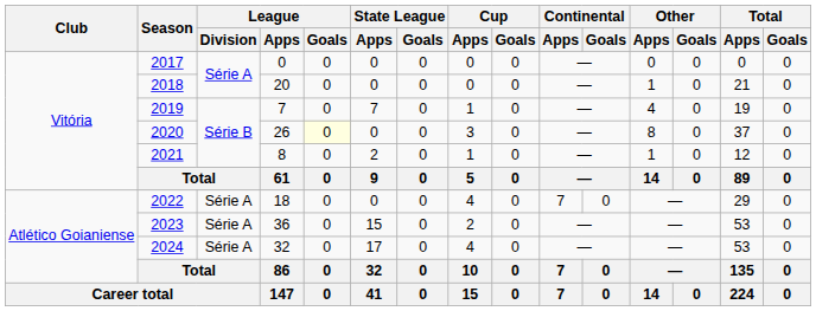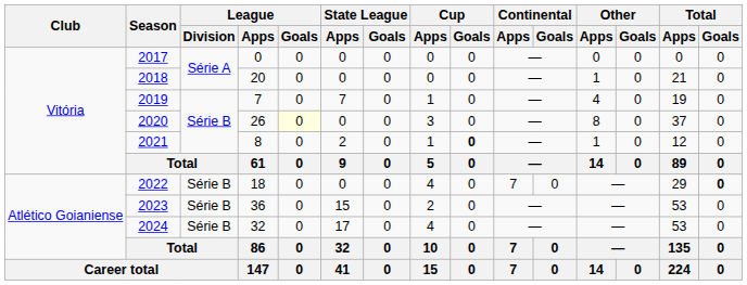 <table class="wikitable" style="text-align: center;">
 <tr>
 <th rowspan="2">Club</th>
 <th rowspan="2">Season</th>
 <th colspan="3">League</th>
 <th colspan="2">State League</th>
 <th colspan="2">Cup</th>
 <th colspan="2">Continental</th>
 <th colspan="2">Other</th>
 <th colspan="2">Total</th>
 </tr>
 <tr>
 <th>Division</th>
 <th>Apps</th>
 <th>Goals</th>
 <th>Apps</th>
 <th>Goals</th>
 <th>Apps</th>
 <th>Goals</th>
 <th>Apps</th>
 <th>Goals</th>
 <th>Apps</th>
 <th>Goals</th>
 <th>Apps</th>
 <th>Goals</th>
 </tr>
 <tr>
 <td rowspan="6" valign="center"><a href='#'>Vitória</a></td>
 <td><a href='#'>2017</a></td>
 <td rowspan="2"><a href='#'>Série A</a></td>
 <td>0</td>
 <td>0</td>
 <td>0</td>
 <td>0</td>
 <td>0</td>
 <td>0</td>
 <td colspan="2">—</td>
 <td>0</td>
 <td>0</td>
 <td>0</td>
 <td>0</td>
 </tr>
 <tr>
 <td><a href='#'>2018</a></td>
 <td>20</td>
 <td>0</td>
 <td>0</td>
 <td>0</td>
 <td>0</td>
 <td>0</td>
 <td colspan="2">—</td>
 <td>1</td>
 <td>0</td>
 <td>21</td>
 <td>0</td>
 </tr>
 <tr>
 <td><a href='#'>2019</a></td>
 <td rowspan="3"><a href='#'>Série B</a></td>
 <td>7</td>
 <td>0</td>
 <td>7</td>
 <td>0</td>
 <td>1</td>
 <td>0</td>
 <td colspan="2">—</td>
 <td>4</td>
 <td>0</td>
 <td>19</td>
 <td>0</td>
 </tr>
 <tr>
 <td><a href='#'>2020</a></td>
 <td>26</td>
 <td style="background: lightyellow;">0</td>
 <td>0</td>
 <td>0</td>
 <td>3</td>
 <td>0</td>
 <td colspan="2">—</td>
 <td>8</td>
 <td>0</td>
 <td>37</td>
 <td>0</td>
 </tr>
 <tr>
 <td><a href='#'>2021</a></td>
 <td>8</td>
 <td>0</td>
 <td>2</td>
 <td>0</td>
 <td>1</td>
-<td>0</td>
+<td><strong>0</strong></td>
 <td colspan="2">—</td>
 <td>1</td>
 <td>0</td>
 <td>12</td>
 <td>0</td>
 </tr>
 <tr>
 <th colspan="2"><strong>Total</strong></th>
 <th>61</th>
 <th>0</th>
 <th>9</th>
 <th>0</th>
 <th>5</th>
 <th>0</th>
 <th colspan="2">—</th>
 <th>14</th>
 <th>0</th>
 <th>89</th>
 <th>0</th>
 </tr>
 <tr>
 <td rowspan="4" valign="center"><a href='#'>Atlético Goianiense</a></td>
 <td><a href='#'>2022</a></td>
-<td>Série A</td>
+<td>Série B</td>
 <td>18</td>
 <td>0</td>
 <td>0</td>
 <td>0</td>
 <td>4</td>
 <td>0</td>
 <td>7</td>
 <td>0</td>
 <td colspan="2">—</td>
 <td>29</td>
-<td>0</td>
+<td><strong>0</strong></td>
 </tr>
 <tr>
 <td><a href='#'>2023</a></td>
-<td>Série A</td>
+<td>Série B</td>
 <td>36</td>
 <td>0</td>
 <td>15</td>
 <td>0</td>
 <td>2</td>
 <td>0</td>
 <td colspan="2">—</td>
 <td colspan="2">—</td>
 <td>53</td>
 <td>0</td>
 </tr>
 <tr>
 <td><a href='#'>2024</a></td>
-<td>Série A</td>
+<td>Série B</td>
 <td>32</td>
 <td>0</td>
 <td>17</td>
 <td>0</td>
 <td>4</td>
 <td>0</td>
 <td colspan="2">—</td>
 <td colspan="2">—</td>
 <td>53</td>
 <td>0</td>
 </tr>
 <tr>
 <th colspan="2"><strong>Total</strong></th>
 <th>86</th>
 <th>0</th>
 <th>32</th>
 <th>0</th>
 <th>10</th>
 <th>0</th>
 <th>7</th>
 <th>0</th>
 <th colspan="2">—</th>
 <th>135</th>
 <th>0</th>
 </tr>
 <tr>
 <th colspan="3"><strong>Career total</strong></th>
 <th>147</th>
 <th>0</th>
 <th>41</th>
 <th>0</th>
 <th>15</th>
 <th>0</th>
 <th>7</th>
 <th>0</th>
 <th>14</th>
 <th>0</th>
 <th>224</th>
 <th>0</th>
 </tr>
 </table>
